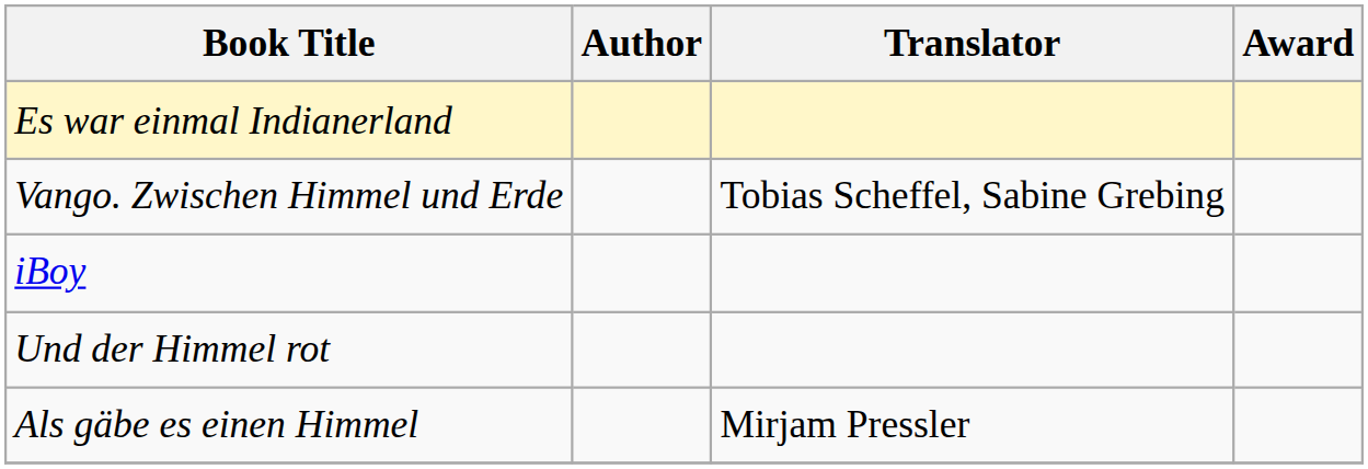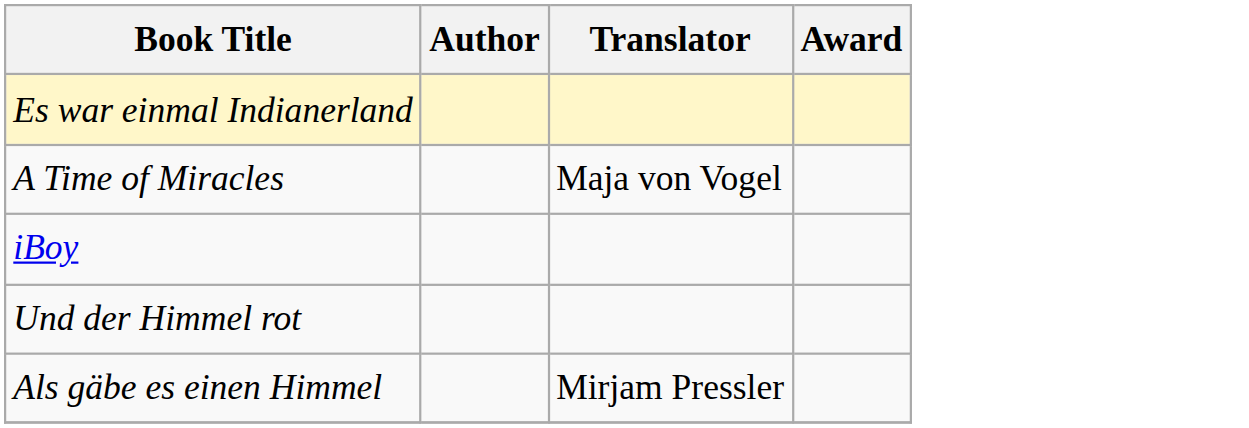 <table class="wikitable sortable mw-collapsible" style="font-size:1.00em; line-height:1.5em;">
 <tr>
 <th scope="col">Book Title</th>
 <th scope="col">Author</th>
 <th scope="col">Translator</th>
 <th scope="col">Award</th>
 </tr>
 <tr style="background:#fff7c9">
 <td><em>Es war einmal Indianerland</em></td>
 <td></td>
 <td></td>
 <td></td>
 </tr>
 <tr>
-<td><em>Vango. Zwischen Himmel und Erde</em></td>
+<td><em>A Time of Miracles</em></td>
 <td></td>
-<td>Tobias Scheffel, Sabine Grebing</td>
+<td>Maja von Vogel</td>
 <td></td>
 </tr>
 <tr>
 <td><em><a href='#'>iBoy</a></em></td>
 <td></td>
 <td></td>
 <td></td>
 </tr>
 <tr>
 <td><em>Und der Himmel rot</em></td>
 <td></td>
 <td></td>
 <td></td>
 </tr>
 <tr>
 <td><em>Als gäbe es einen Himmel</em></td>
 <td></td>
 <td>Mirjam Pressler</td>
 <td></td>
 </tr>
 <tr style="background:#fff7c9">
 </tr>
 </table>
